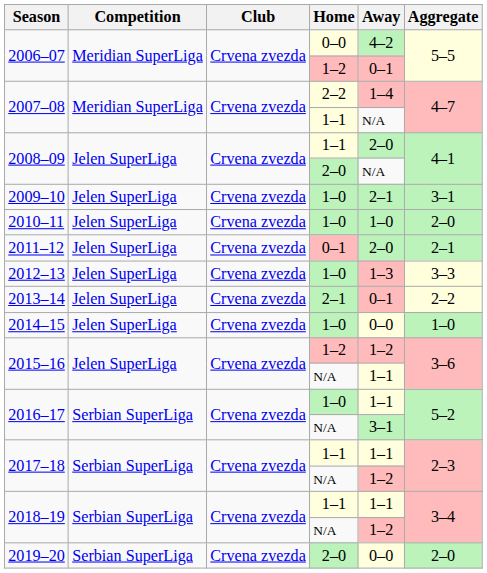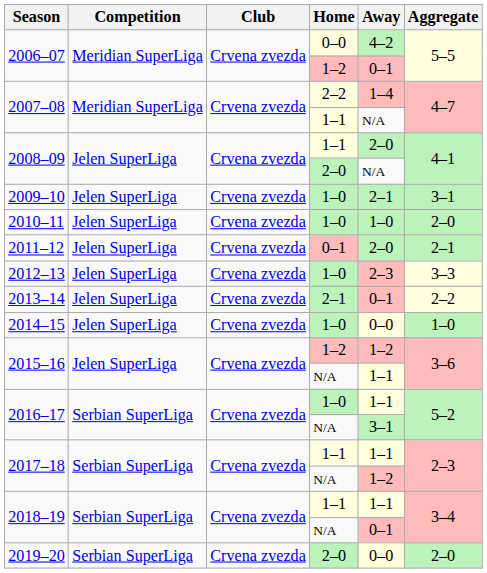 <table class="wikitable" style="text-align:left">
 <tr>
 <th>Season</th>
 <th>Competition</th>
 <th>Club</th>
 <th>Home</th>
 <th>Away</th>
 <th>Aggregate</th>
 </tr>
 <tr>
 <td rowspan="2"><a href='#'>2006–07</a></td>
 <td rowspan="2"><a href='#'>Meridian SuperLiga</a></td>
 <td rowspan="2"><a href='#'>Crvena zvezda</a></td>
 <td align="center" style="background: #ffd;">0–0</td>
 <td align="center" style="background: #BBF3BB;">4–2</td>
 <td rowspan="2" align="center" style="background: #ffd;">5–5</td>
 </tr>
 <tr>
 <td align="center" style="background: #FFBBBB;">1–2</td>
 <td align="center" style="background: #FFBBBB;">0–1</td>
 </tr>
 <tr>
 <td rowspan="2"><a href='#'>2007–08</a></td>
 <td rowspan="2"><a href='#'>Meridian SuperLiga</a></td>
 <td rowspan="2"><a href='#'>Crvena zvezda</a></td>
 <td align="center" style="background: #ffd;">2–2</td>
 <td align="center" style="background: #FFBBBB;">1–4</td>
 <td rowspan="2" align="center" style="background: #FFBBBB;">4–7</td>
 </tr>
 <tr>
 <td align="center" style="background: #ffd;">1–1</td>
 <td><span><small>N/A</small></span></td>
 </tr>
 <tr>
 <td rowspan="2"><a href='#'>2008–09</a></td>
 <td rowspan="2"><a href='#'>Jelen SuperLiga</a></td>
 <td rowspan="2"><a href='#'>Crvena zvezda</a></td>
 <td align="center" style="background: #ffd;">1–1</td>
 <td align="center" style="background: #BBF3BB;">2–0</td>
 <td rowspan="2" align="center" style="background: #BBF3BB;">4–1</td>
 </tr>
 <tr>
 <td align="center" style="background: #BBF3BB;">2–0</td>
 <td><span><small>N/A</small></span></td>
 </tr>
 <tr>
 <td rowspan="1"><a href='#'>2009–10</a></td>
 <td rowspan="1"><a href='#'>Jelen SuperLiga</a></td>
 <td rowspan="1"><a href='#'>Crvena zvezda</a></td>
 <td align="center" style="background: #BBF3BB;">1–0</td>
 <td align="center" style="background: #BBF3BB;">2–1</td>
 <td align="center" style="background: #BBF3BB;">3–1</td>
 </tr>
 <tr>
 <td rowspan="1"><a href='#'>2010–11</a></td>
 <td rowspan="1"><a href='#'>Jelen SuperLiga</a></td>
 <td rowspan="1"><a href='#'>Crvena zvezda</a></td>
 <td align="center" style="background: #BBF3BB;">1–0</td>
 <td align="center" style="background: #BBF3BB;">1–0</td>
 <td align="center" style="background: #BBF3BB;">2–0</td>
 </tr>
 <tr>
 <td rowspan="1"><a href='#'>2011–12</a></td>
 <td rowspan="1"><a href='#'>Jelen SuperLiga</a></td>
 <td rowspan="1"><a href='#'>Crvena zvezda</a></td>
 <td align="center" style="background: #FFBBBB;">0–1</td>
 <td align="center" style="background: #BBF3BB;">2–0</td>
 <td align="center" style="background: #BBF3BB;">2–1</td>
 </tr>
 <tr>
 <td rowspan="1"><a href='#'>2012–13</a></td>
 <td rowspan="1"><a href='#'>Jelen SuperLiga</a></td>
 <td rowspan="1"><a href='#'>Crvena zvezda</a></td>
 <td align="center" style="background: #BBF3BB;">1–0</td>
-<td align="center" style="background: #FFBBBB;">1–3</td>
+<td align="center" style="background: #FFBBBB;">2–3</td>
 <td align="center" style="background: #ffd;">3–3</td>
 </tr>
 <tr>
 <td rowspan="1"><a href='#'>2013–14</a></td>
 <td rowspan="1"><a href='#'>Jelen SuperLiga</a></td>
 <td rowspan="1"><a href='#'>Crvena zvezda</a></td>
 <td align="center" style="background: #BBF3BB;">2–1</td>
 <td align="center" style="background: #FFBBBB;">0–1</td>
 <td align="center" style="background: #ffd;">2–2</td>
 </tr>
 <tr>
 <td rowspan="1"><a href='#'>2014–15</a></td>
 <td rowspan="1"><a href='#'>Jelen SuperLiga</a></td>
 <td rowspan="1"><a href='#'>Crvena zvezda</a></td>
 <td align="center" style="background: #BBF3BB;">1–0</td>
 <td align="center" style="background: #ffd;">0–0</td>
 <td align="center" style="background: #BBF3BB;">1–0</td>
 </tr>
 <tr>
 <td rowspan="2"><a href='#'>2015–16</a></td>
 <td rowspan="2"><a href='#'>Jelen SuperLiga</a></td>
 <td rowspan="2"><a href='#'>Crvena zvezda</a></td>
 <td align="center" style="background: #FFBBBB;">1–2</td>
 <td align="center" style="background: #FFBBBB;">1–2</td>
 <td rowspan="2" align="center" style="background: #FFBBBB;">3–6</td>
 </tr>
 <tr>
 <td><span><small>N/A</small></span></td>
 <td align="center" style="background: #ffd;">1–1</td>
 </tr>
 <tr>
 <td rowspan="2"><a href='#'>2016–17</a></td>
 <td rowspan="2"><a href='#'>Serbian SuperLiga</a></td>
 <td rowspan="2"><a href='#'>Crvena zvezda</a></td>
 <td align="center" style="background: #BBF3BB;">1–0</td>
 <td align="center" style="background: #ffd;">1–1</td>
 <td rowspan="2" align="center" style="background: #BBF3BB;">5–2</td>
 </tr>
 <tr>
 <td><span><small>N/A</small></span></td>
 <td align="center" style="background: #BBF3BB;">3–1</td>
 </tr>
 <tr>
 <td rowspan="2"><a href='#'>2017–18</a></td>
 <td rowspan="2"><a href='#'>Serbian SuperLiga</a></td>
 <td rowspan="2"><a href='#'>Crvena zvezda</a></td>
 <td align="center" style="background: #ffd;">1–1</td>
 <td align="center" style="background: #ffd;">1–1</td>
 <td rowspan="2" align="center" style="background: #FFBBBB;">2–3</td>
 </tr>
 <tr>
 <td><span><small>N/A</small></span></td>
 <td align="center" style="background: #FFBBBB;">1–2</td>
 </tr>
 <tr>
 <td rowspan="2"><a href='#'>2018–19</a></td>
 <td rowspan="2"><a href='#'>Serbian SuperLiga</a></td>
 <td rowspan="2"><a href='#'>Crvena zvezda</a></td>
 <td align="center" style="background: #ffd;">1–1</td>
 <td align="center" style="background: #ffd;">1–1</td>
 <td rowspan="2" align="center" style="background: #FFBBBB;">3–4</td>
 </tr>
 <tr>
 <td><span><small>N/A</small></span></td>
-<td align="center" style="background: #FFBBBB;">1–2</td>
+<td align="center" style="background: #FFBBBB;">0–1</td>
 </tr>
 <tr>
 <td rowspan="1"><a href='#'>2019–20</a></td>
 <td rowspan="1"><a href='#'>Serbian SuperLiga</a></td>
 <td rowspan="1"><a href='#'>Crvena zvezda</a></td>
 <td align="center" style="background: #BBF3BB;">2–0</td>
 <td align="center" style="background: #ffd;">0–0</td>
 <td align="center" style="background: #BBF3BB;">2–0</td>
 </tr>
 </table>
